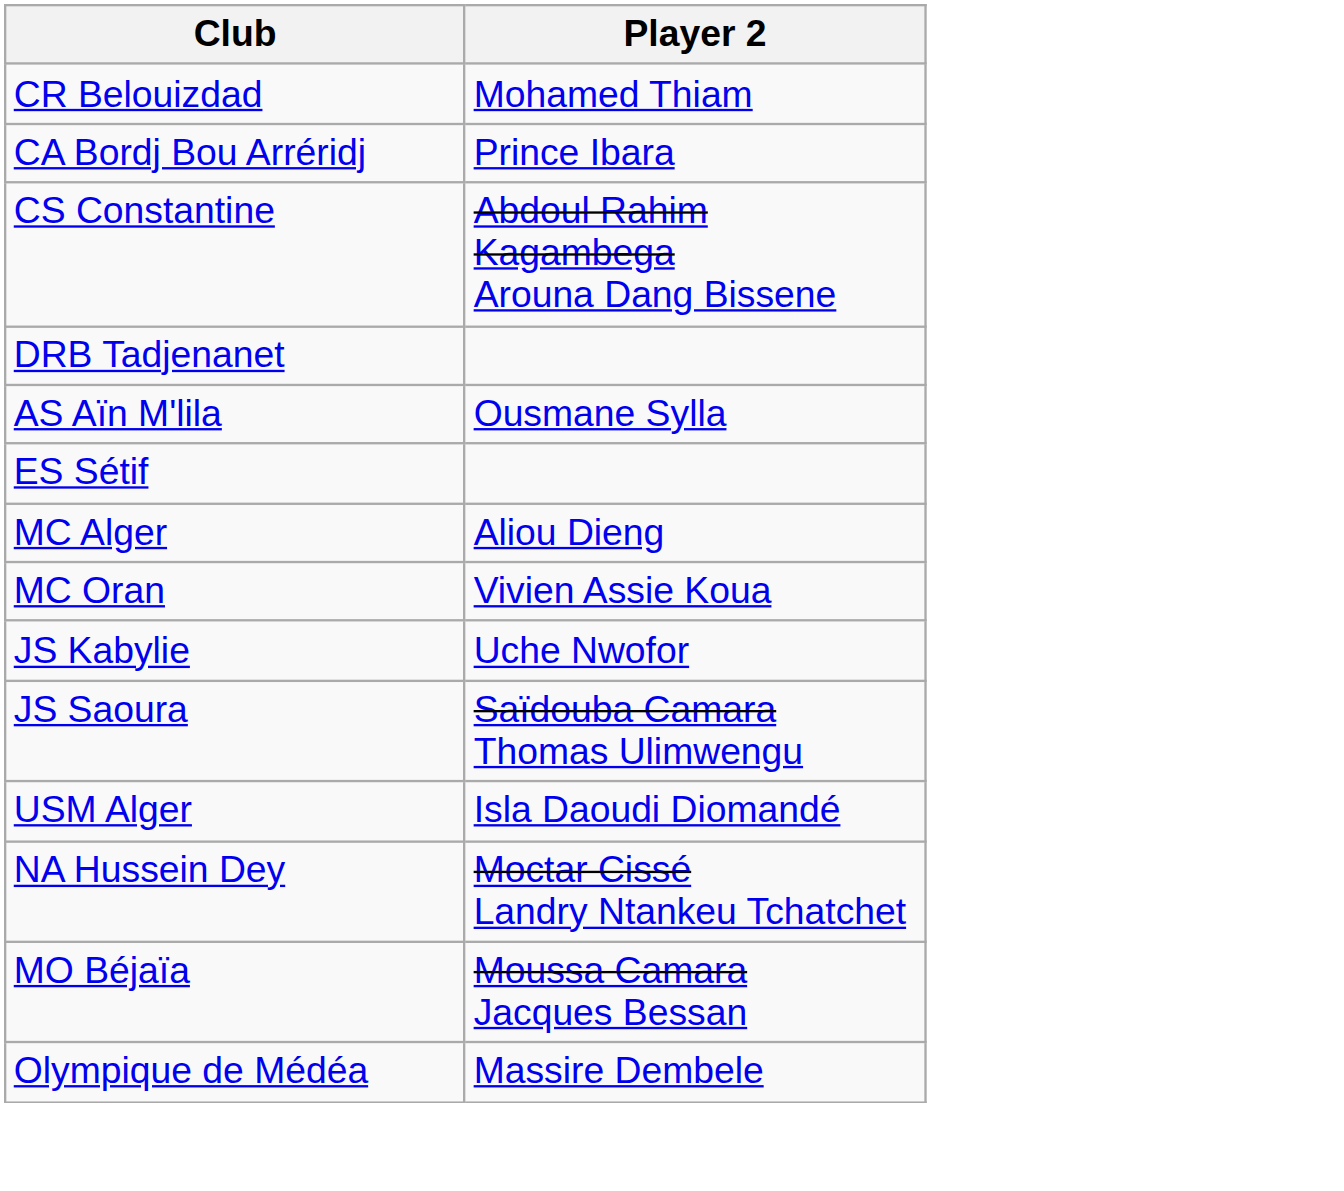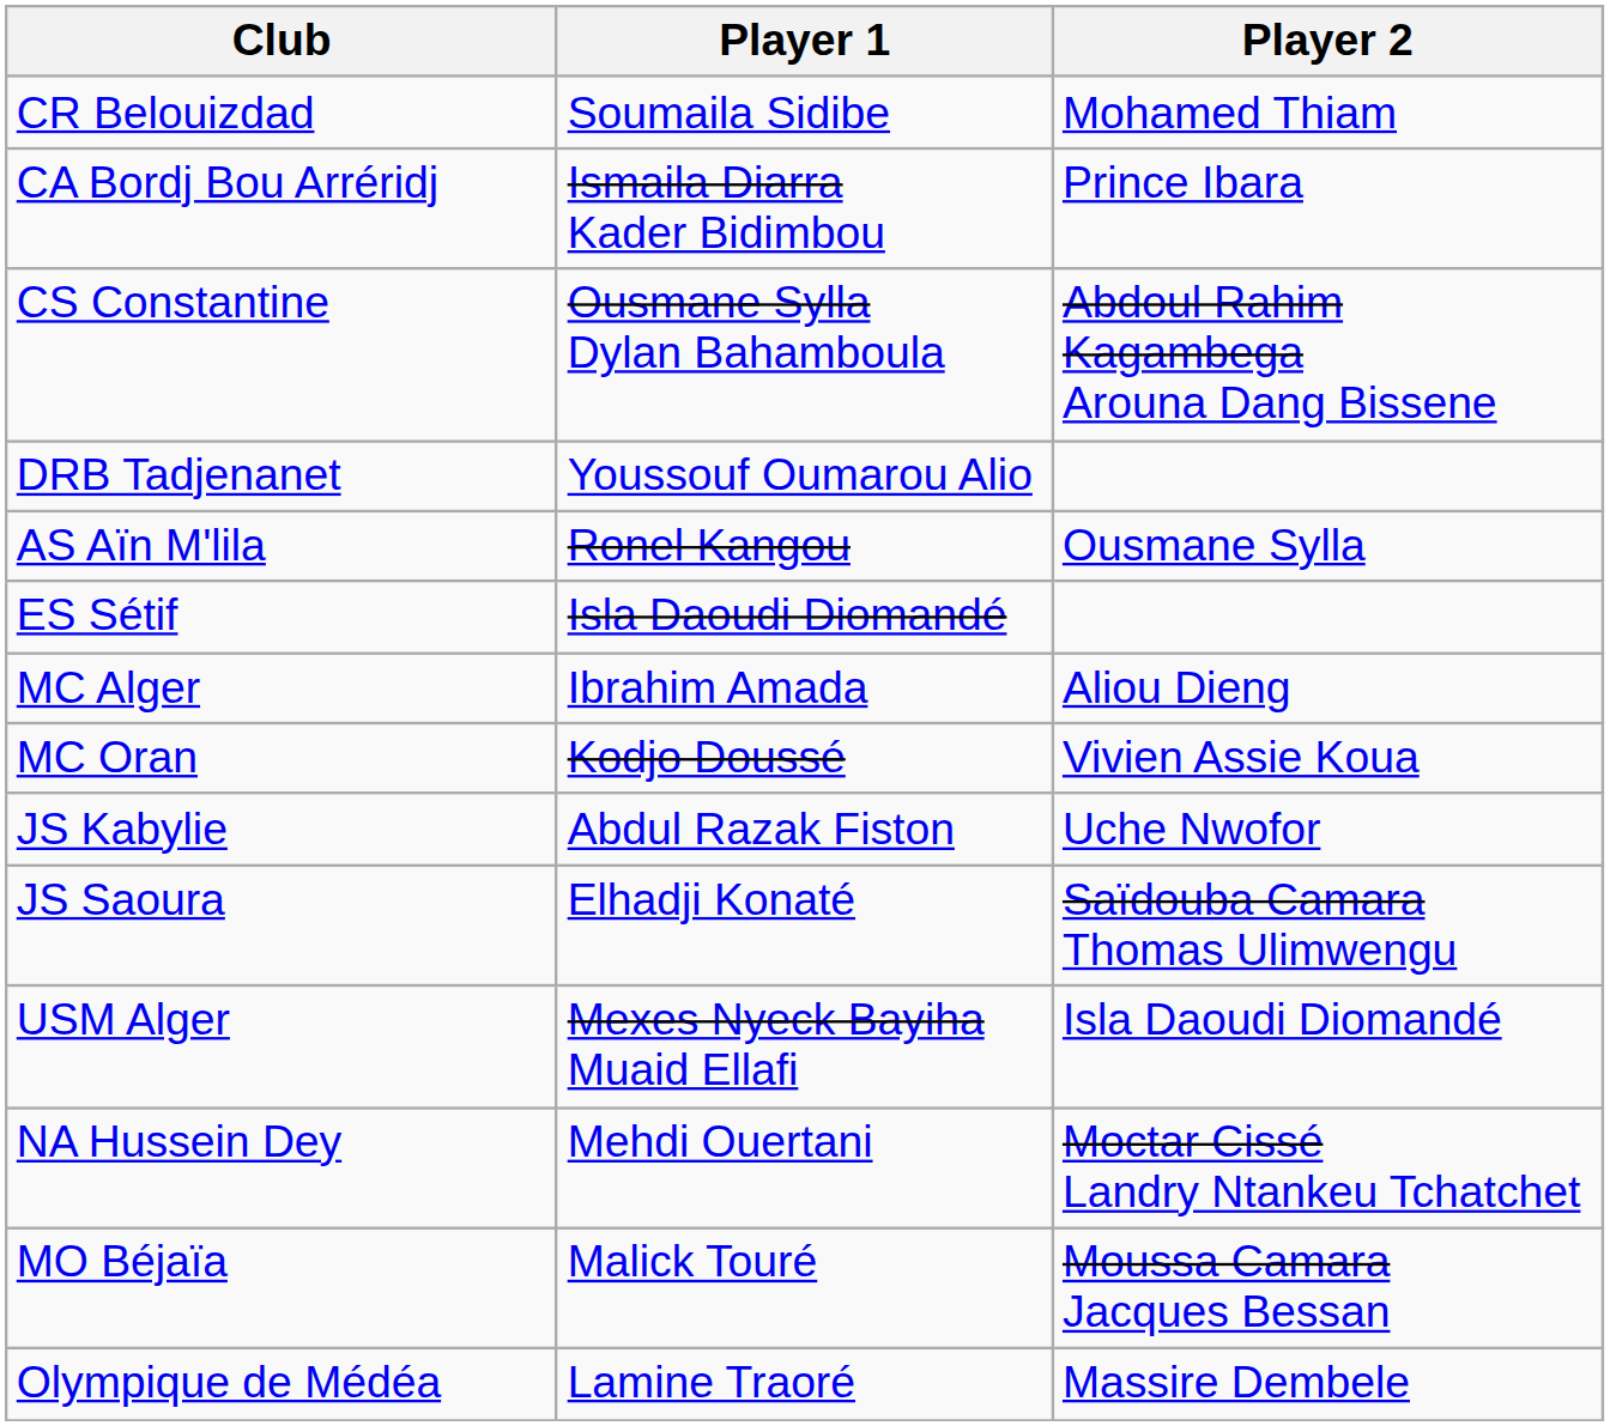 <table class="wikitable sortable" border="1">
 <tr>
 <th width="190">Club</th>
+<th width="170">Player 1</th>
 <th width="190">Player 2</th>
 </tr>
 <tr style="vertical-align:top;">
 <td><a href='#'>CR Belouizdad</a></td>
+<td> <a href='#'>Soumaila Sidibe</a></td>
 <td> <a href='#'>Mohamed Thiam</a></td>
 </tr>
 <tr style="vertical-align:top;">
 <td><a href='#'>CA Bordj Bou Arréridj</a></td>
+<td> <s><a href='#'>Ismaila Diarra</a></s><br> <a href='#'>Kader Bidimbou</a></td>
 <td> <a href='#'>Prince Ibara</a></td>
 </tr>
 <tr style="vertical-align:top;">
 <td><a href='#'>CS Constantine</a></td>
+<td> <s><a href='#'>Ousmane Sylla</a></s><br> <a href='#'>Dylan Bahamboula</a></td>
 <td> <s><a href='#'>Abdoul Rahim Kagambega</a></s><br> <a href='#'>Arouna Dang Bissene</a></td>
 </tr>
 <tr style="vertical-align:top;">
 <td><a href='#'>DRB Tadjenanet</a></td>
+<td> <a href='#'>Youssouf Oumarou Alio</a></td>
 <td></td>
 </tr>
 <tr style="vertical-align:top;">
 <td><a href='#'>AS Aïn M'lila</a></td>
+<td> <s><a href='#'>Ronel Kangou</a></s></td>
 <td> <a href='#'>Ousmane Sylla</a></td>
 </tr>
 <tr style="vertical-align:top;">
 <td><a href='#'>ES Sétif</a></td>
+<td> <s><a href='#'>Isla Daoudi Diomandé</a></s></td>
 <td></td>
 </tr>
 <tr style="vertical-align:top;">
 <td><a href='#'>MC Alger</a></td>
+<td> <a href='#'>Ibrahim Amada</a></td>
 <td> <a href='#'>Aliou Dieng</a></td>
 </tr>
 <tr style="vertical-align:top;">
 <td><a href='#'>MC Oran</a></td>
+<td> <s><a href='#'>Kodjo Doussé</a></s></td>
 <td> <a href='#'>Vivien Assie Koua</a></td>
 </tr>
 <tr style="vertical-align:top;">
 <td><a href='#'>JS Kabylie</a></td>
+<td> <a href='#'>Abdul Razak Fiston</a></td>
 <td> <a href='#'>Uche Nwofor</a></td>
 </tr>
 <tr style="vertical-align:top;">
 <td><a href='#'>JS Saoura</a></td>
+<td> <a href='#'>Elhadji Konaté</a></td>
 <td> <s><a href='#'>Saïdouba Camara</a></s><br> <a href='#'>Thomas Ulimwengu</a></td>
 </tr>
 <tr style="vertical-align:top;">
 <td><a href='#'>USM Alger</a></td>
+<td> <s><a href='#'>Mexes Nyeck Bayiha</a></s><br> <a href='#'>Muaid Ellafi</a></td>
 <td> <a href='#'>Isla Daoudi Diomandé</a></td>
 </tr>
 <tr style="vertical-align:top;">
 <td><a href='#'>NA Hussein Dey</a></td>
+<td> <a href='#'>Mehdi Ouertani</a></td>
 <td> <s><a href='#'>Moctar Cissé</a></s><br> <a href='#'>Landry Ntankeu Tchatchet</a></td>
 </tr>
 <tr style="vertical-align:top;">
 <td><a href='#'>MO Béjaïa</a></td>
+<td> <a href='#'>Malick Touré</a></td>
 <td> <s><a href='#'>Moussa Camara</a></s><br> <a href='#'>Jacques Bessan</a></td>
 </tr>
 <tr style="vertical-align:top;">
 <td><a href='#'>Olympique de Médéa</a></td>
+<td> <a href='#'>Lamine Traoré</a></td>
 <td> <a href='#'>Massire Dembele</a></td>
 </tr>
 </table>
